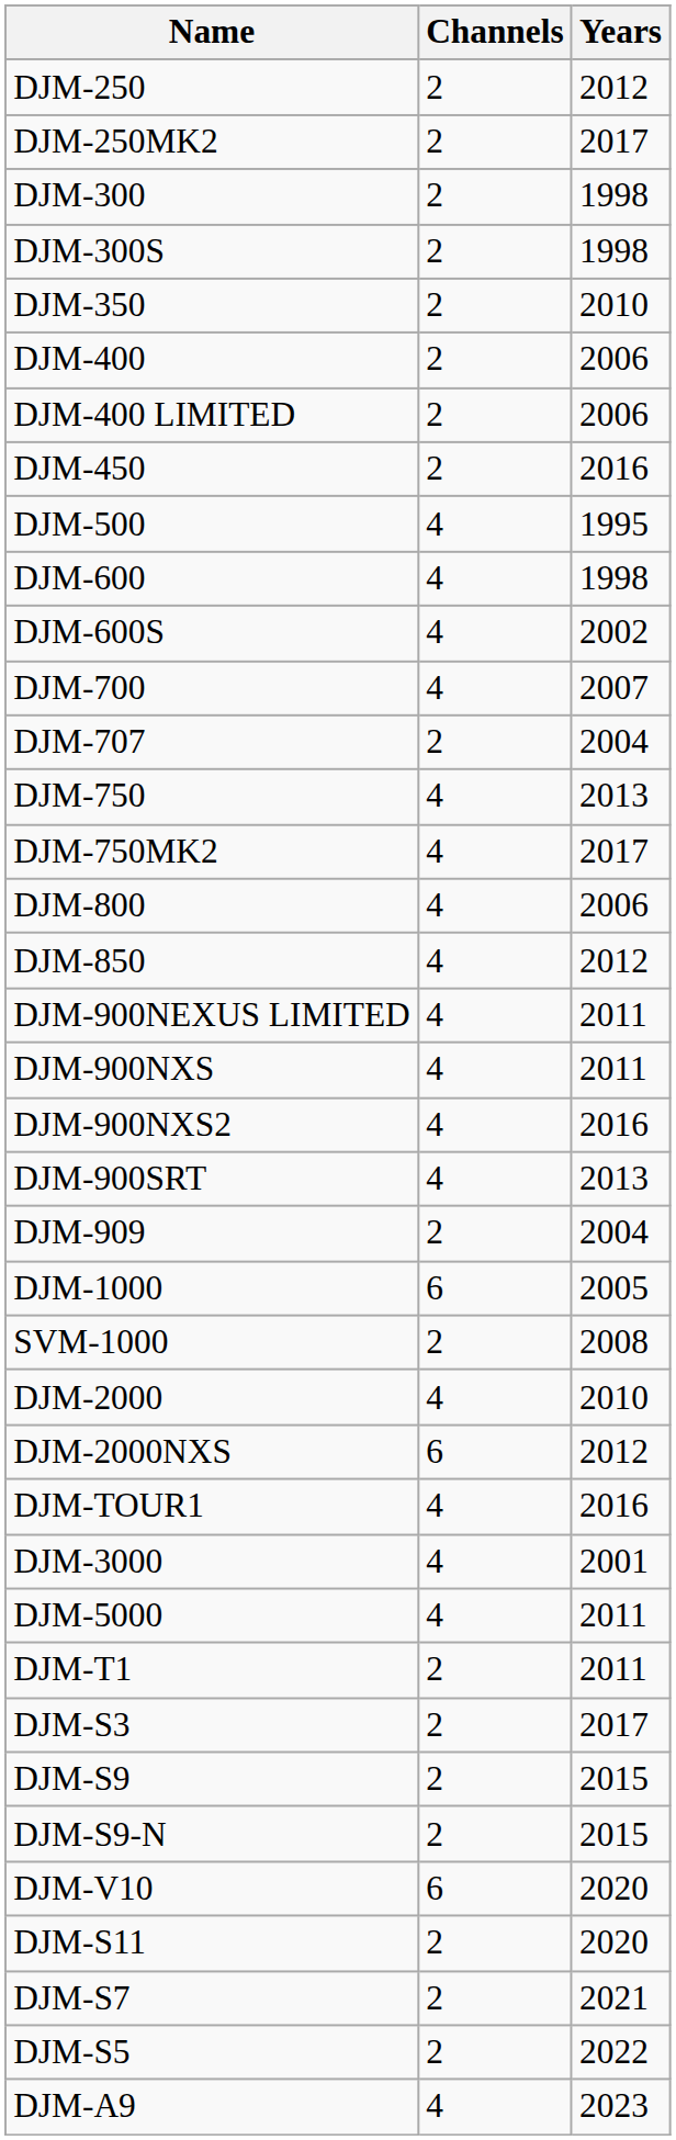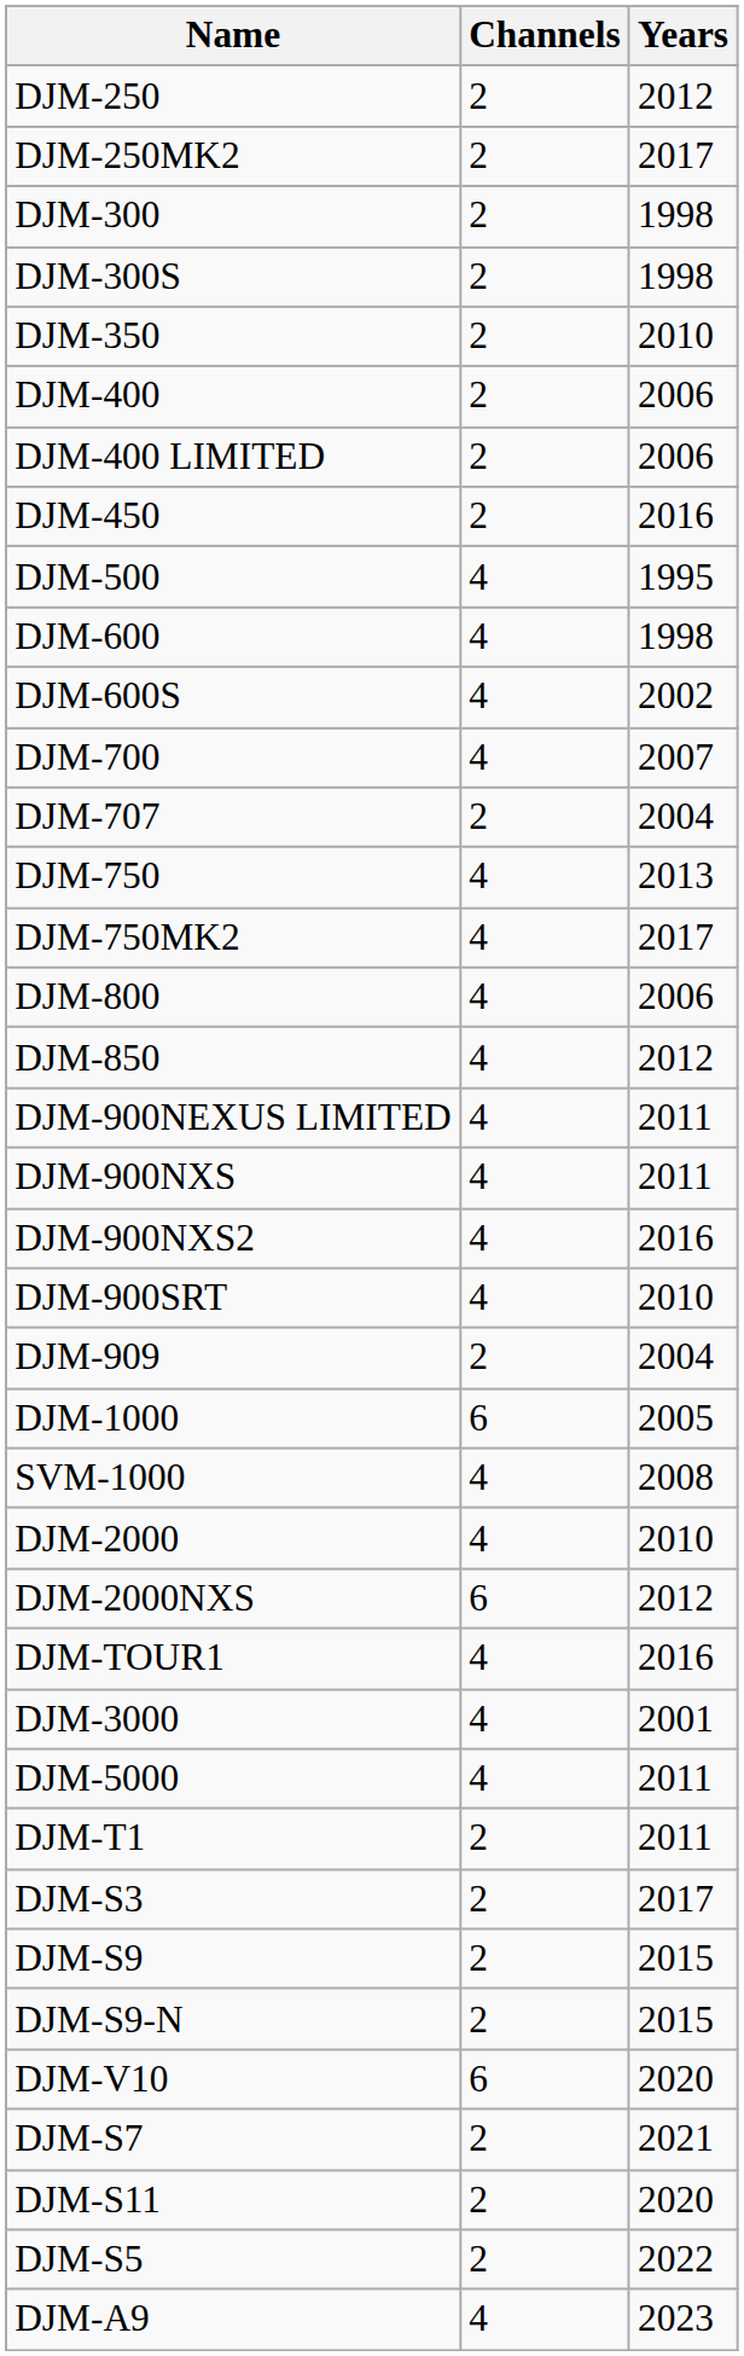 <table class="wikitable sortable">
 <tr>
 <th>Name</th>
 <th>Channels</th>
 <th>Years</th>
 </tr>
 <tr>
 <td>DJM-250</td>
 <td>2</td>
 <td>2012</td>
 </tr>
 <tr>
 <td>DJM-250MK2</td>
 <td>2</td>
 <td>2017</td>
 </tr>
 <tr>
 <td>DJM-300</td>
 <td>2</td>
 <td>1998</td>
 </tr>
 <tr>
 <td>DJM-300S</td>
 <td>2</td>
 <td>1998</td>
 </tr>
 <tr>
 <td>DJM-350</td>
 <td>2</td>
 <td>2010</td>
 </tr>
 <tr>
 <td>DJM-400</td>
 <td>2</td>
 <td>2006</td>
 </tr>
 <tr>
 <td>DJM-400 LIMITED</td>
 <td>2</td>
 <td>2006</td>
 </tr>
 <tr>
 <td>DJM-450</td>
 <td>2</td>
 <td>2016</td>
 </tr>
 <tr>
 <td>DJM-500</td>
 <td>4</td>
 <td>1995</td>
 </tr>
 <tr>
 <td>DJM-600</td>
 <td>4</td>
 <td>1998</td>
 </tr>
 <tr>
 <td>DJM-600S</td>
 <td>4</td>
 <td>2002</td>
 </tr>
 <tr>
 <td>DJM-700</td>
 <td>4</td>
 <td>2007</td>
 </tr>
 <tr>
 <td>DJM-707</td>
 <td>2</td>
 <td>2004</td>
 </tr>
 <tr>
 <td>DJM-750</td>
 <td>4</td>
 <td>2013</td>
 </tr>
 <tr>
 <td>DJM-750MK2</td>
 <td>4</td>
 <td>2017</td>
 </tr>
 <tr>
 <td>DJM-800</td>
 <td>4</td>
 <td>2006</td>
 </tr>
 <tr>
 <td>DJM-850</td>
 <td>4</td>
 <td>2012</td>
 </tr>
 <tr>
 <td>DJM-900NEXUS LIMITED</td>
 <td>4</td>
 <td>2011</td>
 </tr>
 <tr>
 <td>DJM-900NXS</td>
 <td>4</td>
 <td>2011</td>
 </tr>
 <tr>
 <td>DJM-900NXS2</td>
 <td>4</td>
 <td>2016</td>
 </tr>
 <tr>
 <td>DJM-900SRT</td>
 <td>4</td>
-<td>2013</td>
+<td>2010</td>
 </tr>
 <tr>
 <td>DJM-909</td>
 <td>2</td>
 <td>2004</td>
 </tr>
 <tr>
 <td>DJM-1000</td>
 <td>6</td>
 <td>2005</td>
 </tr>
 <tr>
 <td>SVM-1000</td>
-<td>2</td>
+<td>4</td>
 <td>2008</td>
 </tr>
 <tr>
 <td>DJM-2000</td>
 <td>4</td>
 <td>2010</td>
 </tr>
 <tr>
 <td>DJM-2000NXS</td>
 <td>6</td>
 <td>2012</td>
 </tr>
 <tr>
 <td>DJM-TOUR1</td>
 <td>4</td>
 <td>2016</td>
 </tr>
 <tr>
 <td>DJM-3000</td>
 <td>4</td>
 <td>2001</td>
 </tr>
 <tr>
 <td>DJM-5000</td>
 <td>4</td>
 <td>2011</td>
 </tr>
 <tr>
 <td>DJM-T1</td>
 <td>2</td>
 <td>2011</td>
 </tr>
 <tr>
 <td>DJM-S3</td>
 <td>2</td>
 <td>2017</td>
 </tr>
 <tr>
 <td>DJM-S9</td>
 <td>2</td>
 <td>2015</td>
 </tr>
 <tr>
 <td>DJM-S9-N</td>
 <td>2</td>
 <td>2015</td>
 </tr>
 <tr>
 <td>DJM-V10</td>
 <td>6</td>
 <td>2020</td>
 </tr>
 <tr>
+<td>DJM-S7</td>
+<td>2</td>
+<td>2021</td>
+</tr>
+<tr>
 <td>DJM-S11</td>
 <td>2</td>
 <td>2020</td>
-</tr>
-<tr>
-<td>DJM-S7</td>
-<td>2</td>
-<td>2021</td>
 </tr>
 <tr>
 <td>DJM-S5</td>
 <td>2</td>
 <td>2022</td>
 </tr>
 <tr>
 <td>DJM-A9</td>
 <td>4</td>
 <td>2023</td>
 </tr>
 </table>
